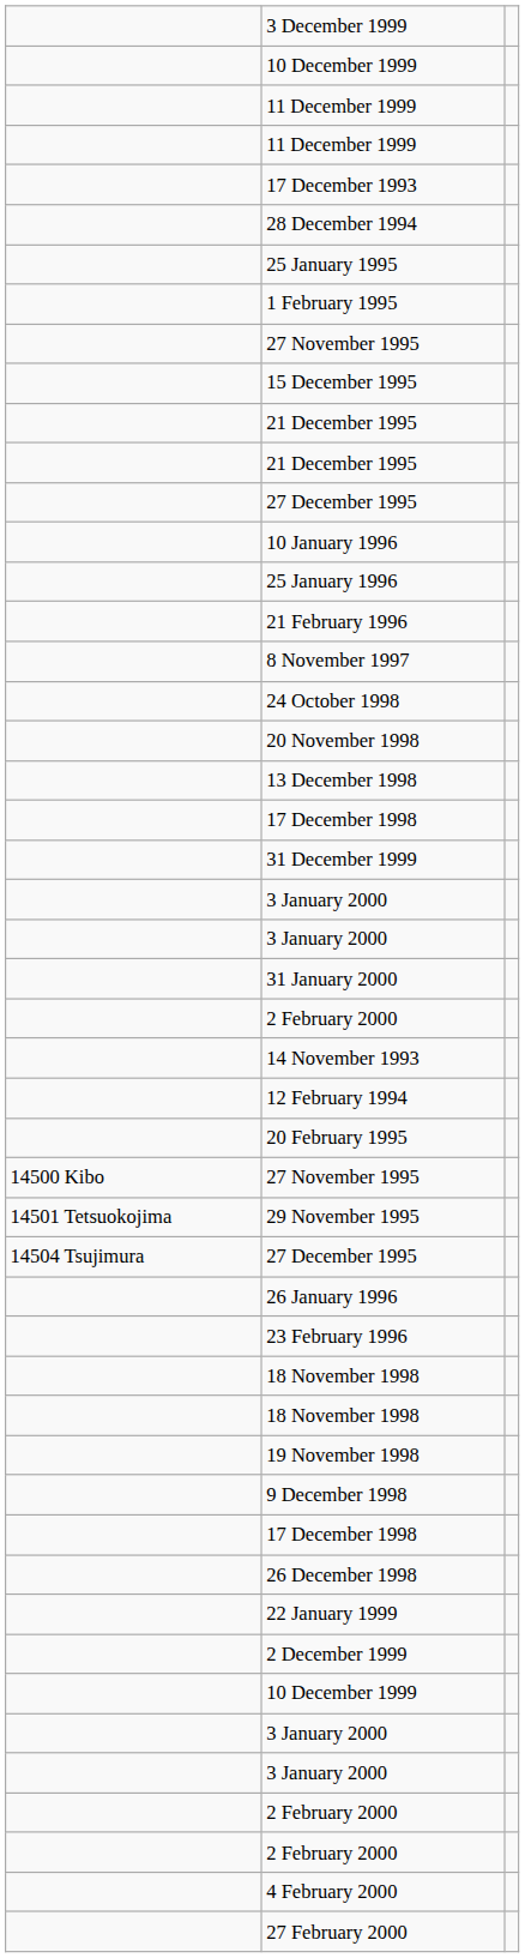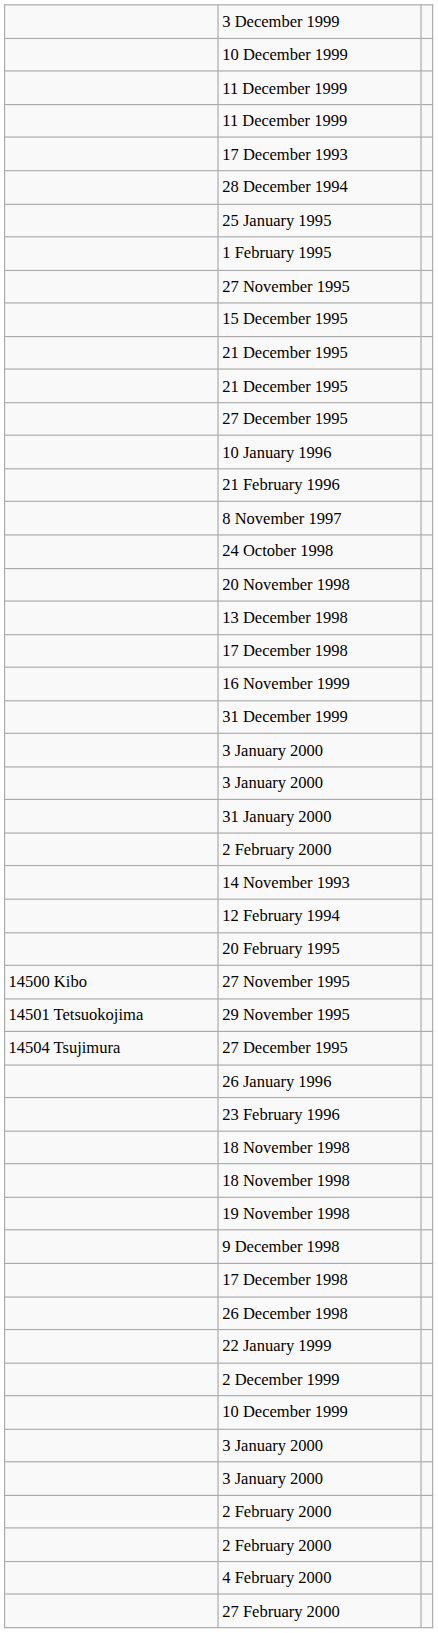 <table class="wikitable" style="font-size: 89%; float: left; width: 26em; margin-right: 1em; height: 1400px">
 <tr>
 <td></td>
 <td>3 December 1999</td>
 <td></td>
 </tr>
 <tr>
 <td></td>
 <td>10 December 1999</td>
 <td></td>
 </tr>
 <tr>
 <td></td>
 <td>11 December 1999</td>
 <td></td>
 </tr>
 <tr>
 <td></td>
 <td>11 December 1999</td>
 <td></td>
 </tr>
 <tr>
 <td></td>
 <td>17 December 1993</td>
 <td></td>
 </tr>
 <tr>
 <td></td>
 <td>28 December 1994</td>
 <td></td>
 </tr>
 <tr>
 <td></td>
 <td>25 January 1995</td>
 <td></td>
 </tr>
 <tr>
 <td></td>
 <td>1 February 1995</td>
 <td></td>
 </tr>
 <tr>
 <td></td>
 <td>27 November 1995</td>
 <td></td>
 </tr>
 <tr>
 <td></td>
 <td>15 December 1995</td>
 <td></td>
 </tr>
 <tr>
 <td></td>
 <td>21 December 1995</td>
 <td></td>
 </tr>
 <tr>
 <td></td>
 <td>21 December 1995</td>
 <td></td>
 </tr>
 <tr>
 <td></td>
 <td>27 December 1995</td>
 <td></td>
 </tr>
 <tr>
 <td></td>
 <td>10 January 1996</td>
 <td></td>
 </tr>
 <tr>
 <td></td>
-<td>25 January 1996</td>
-<td></td>
-</tr>
-<tr>
-<td></td>
 <td>21 February 1996</td>
 <td></td>
 </tr>
 <tr>
 <td></td>
 <td>8 November 1997</td>
 <td></td>
 </tr>
 <tr>
 <td></td>
 <td>24 October 1998</td>
 <td></td>
 </tr>
 <tr>
 <td></td>
 <td>20 November 1998</td>
 <td></td>
 </tr>
 <tr>
 <td></td>
 <td>13 December 1998</td>
 <td></td>
 </tr>
 <tr>
 <td></td>
 <td>17 December 1998</td>
+<td></td>
+</tr>
+<tr>
+<td></td>
+<td>16 November 1999</td>
 <td></td>
 </tr>
 <tr>
 <td></td>
 <td>31 December 1999</td>
 <td></td>
 </tr>
 <tr>
 <td></td>
 <td>3 January 2000</td>
 <td></td>
 </tr>
 <tr>
 <td></td>
 <td>3 January 2000</td>
 <td></td>
 </tr>
 <tr>
 <td></td>
 <td>31 January 2000</td>
 <td></td>
 </tr>
 <tr>
 <td></td>
 <td>2 February 2000</td>
 <td></td>
 </tr>
 <tr>
 <td></td>
 <td>14 November 1993</td>
 <td></td>
 </tr>
 <tr>
 <td></td>
 <td>12 February 1994</td>
 <td></td>
 </tr>
 <tr>
 <td></td>
 <td>20 February 1995</td>
 <td></td>
 </tr>
 <tr>
 <td>14500 Kibo</td>
 <td>27 November 1995</td>
 <td></td>
 </tr>
 <tr>
 <td>14501 Tetsuokojima</td>
 <td>29 November 1995</td>
 <td></td>
 </tr>
 <tr>
 <td>14504 Tsujimura</td>
 <td>27 December 1995</td>
 <td></td>
 </tr>
 <tr>
 <td></td>
 <td>26 January 1996</td>
 <td></td>
 </tr>
 <tr>
 <td></td>
 <td>23 February 1996</td>
 <td></td>
 </tr>
 <tr>
 <td></td>
 <td>18 November 1998</td>
 <td></td>
 </tr>
 <tr>
 <td></td>
 <td>18 November 1998</td>
 <td></td>
 </tr>
 <tr>
 <td></td>
 <td>19 November 1998</td>
 <td></td>
 </tr>
 <tr>
 <td></td>
 <td>9 December 1998</td>
 <td></td>
 </tr>
 <tr>
 <td></td>
 <td>17 December 1998</td>
 <td></td>
 </tr>
 <tr>
 <td></td>
 <td>26 December 1998</td>
 <td></td>
 </tr>
 <tr>
 <td></td>
 <td>22 January 1999</td>
 <td></td>
 </tr>
 <tr>
 <td></td>
 <td>2 December 1999</td>
 <td></td>
 </tr>
 <tr>
 <td></td>
 <td>10 December 1999</td>
 <td></td>
 </tr>
 <tr>
 <td></td>
 <td>3 January 2000</td>
 <td></td>
 </tr>
 <tr>
 <td></td>
 <td>3 January 2000</td>
 <td></td>
 </tr>
 <tr>
 <td></td>
 <td>2 February 2000</td>
 <td></td>
 </tr>
 <tr>
 <td></td>
 <td>2 February 2000</td>
 <td></td>
 </tr>
 <tr>
 <td></td>
 <td>4 February 2000</td>
 <td></td>
 </tr>
 <tr>
 <td></td>
 <td>27 February 2000</td>
 <td></td>
 </tr>
 </table>
